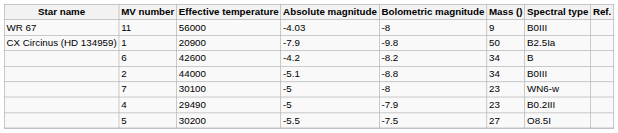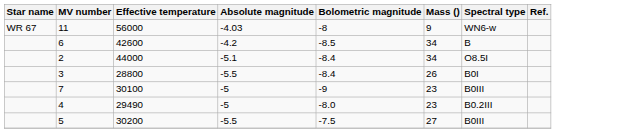 <table class="wikitable sortable">
 <tr>
 <th>Star name</th>
 <th>MV number</th>
 <th>Effective temperature</th>
 <th>Absolute magnitude</th>
 <th>Bolometric magnitude</th>
 <th>Mass ()</th>
 <th>Spectral type</th>
 <th>Ref.</th>
 </tr>
 <tr>
 <td>WR 67</td>
 <td>11</td>
 <td>56000</td>
 <td>-4.03</td>
 <td>-8</td>
 <td>9</td>
-<td>B0III</td>
-<td></td>
-</tr>
-<tr>
-<td>CX Circinus (HD 134959)</td>
-<td>1</td>
-<td>20900</td>
-<td>-7.9</td>
-<td>-9.8</td>
-<td>50</td>
-<td>B2.5Ia</td>
+<td>WN6-w</td>
 <td></td>
 </tr>
 <tr>
 <td></td>
 <td>6</td>
 <td>42600</td>
 <td>-4.2</td>
-<td>-8.2</td>
+<td>-8.5</td>
 <td>34</td>
 <td>B</td>
 <td></td>
 </tr>
 <tr>
 <td></td>
 <td>2</td>
 <td>44000</td>
 <td>-5.1</td>
-<td>-8.8</td>
+<td>-8.4</td>
 <td>34</td>
-<td>B0III</td>
+<td>O8.5I</td>
+<td></td>
+</tr>
+<tr>
+<td></td>
+<td>3</td>
+<td>28800</td>
+<td>-5.5</td>
+<td>-8.4</td>
+<td>26</td>
+<td>B0I</td>
 <td></td>
 </tr>
 <tr>
 <td></td>
 <td>7</td>
 <td>30100</td>
 <td>-5</td>
-<td>-8</td>
+<td>-9</td>
 <td>23</td>
-<td>WN6-w</td>
+<td>B0III</td>
 <td></td>
 </tr>
 <tr>
 <td></td>
 <td>4</td>
 <td>29490</td>
 <td>-5</td>
-<td>-7.9</td>
+<td>-8.0</td>
 <td>23</td>
 <td>B0.2III</td>
 <td></td>
 </tr>
 <tr>
 <td></td>
 <td>5</td>
 <td>30200</td>
 <td>-5.5</td>
 <td>-7.5</td>
 <td>27</td>
-<td>O8.5I</td>
+<td>B0III</td>
 <td></td>
 </tr>
 <tr>
 </tr>
 </table>
